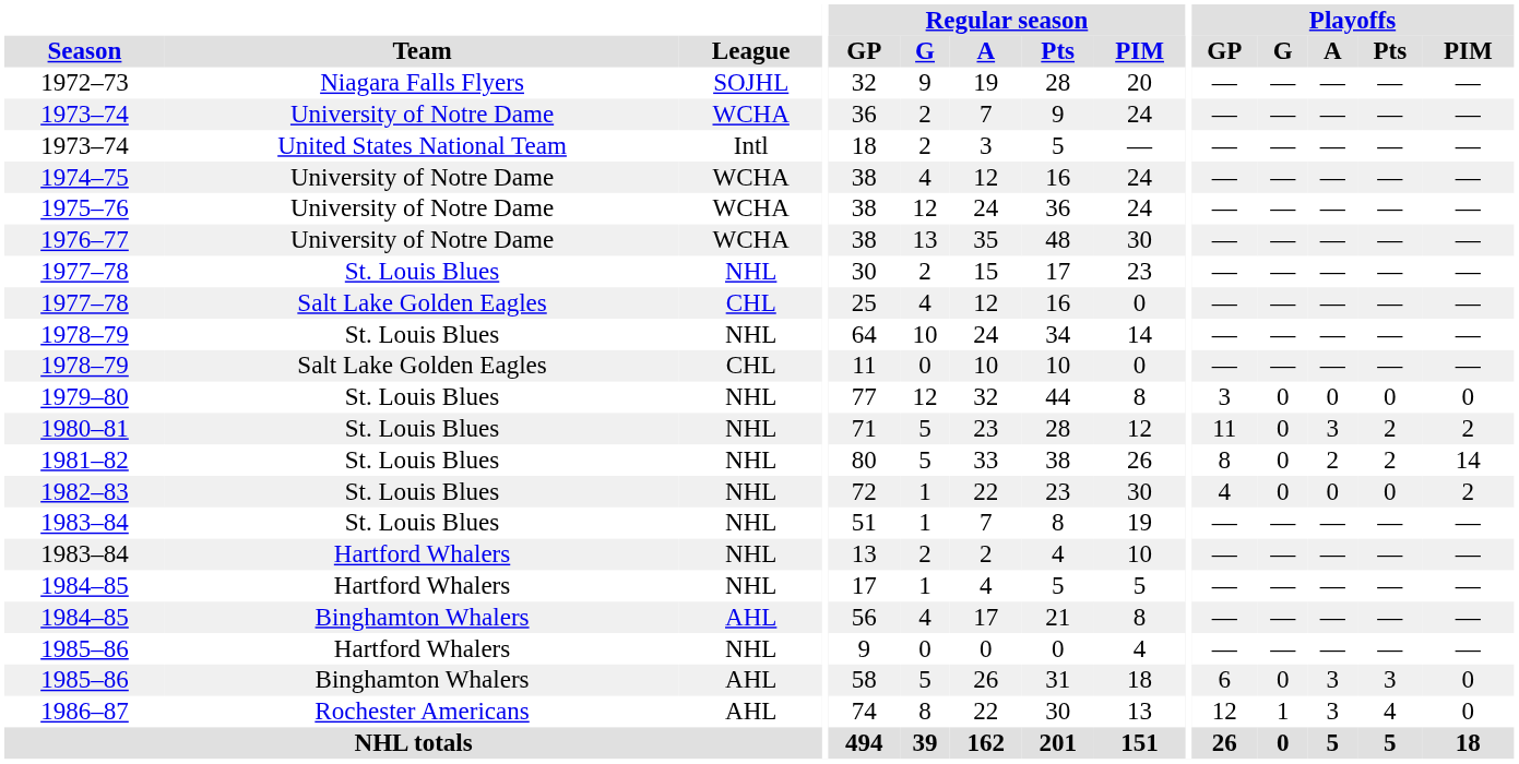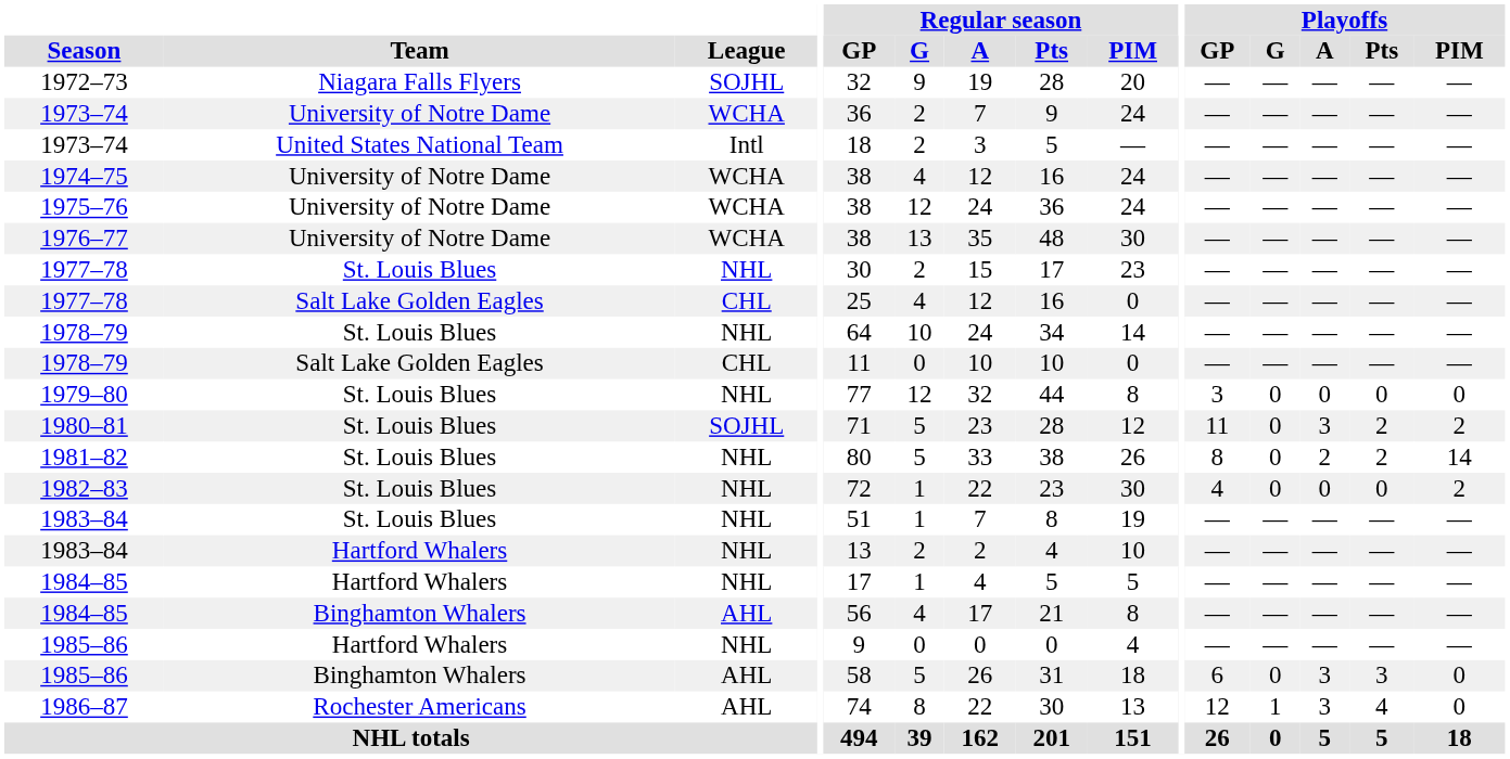 <table border="0" cellpadding="1" cellspacing="0" style="text-align:center; width:60em">
 <tr bgcolor="#e0e0e0">
 <th colspan="3" bgcolor="#ffffff"></th>
 <th rowspan="100" bgcolor="#ffffff"></th>
 <th colspan="5"><a href='#'>Regular season</a></th>
 <th rowspan="100" bgcolor="#ffffff"></th>
 <th colspan="5"><a href='#'>Playoffs</a></th>
 </tr>
 <tr bgcolor="#e0e0e0">
 <th><a href='#'>Season</a></th>
 <th>Team</th>
 <th>League</th>
 <th>GP</th>
 <th><a href='#'>G</a></th>
 <th><a href='#'>A</a></th>
 <th><a href='#'>Pts</a></th>
 <th><a href='#'>PIM</a></th>
 <th>GP</th>
 <th>G</th>
 <th>A</th>
 <th>Pts</th>
 <th>PIM</th>
 </tr>
 <tr>
 <td>1972–73</td>
 <td><a href='#'>Niagara Falls Flyers</a></td>
 <td><a href='#'>SOJHL</a></td>
 <td>32</td>
 <td>9</td>
 <td>19</td>
 <td>28</td>
 <td>20</td>
 <td>—</td>
 <td>—</td>
 <td>—</td>
 <td>—</td>
 <td>—</td>
 </tr>
 <tr bgcolor="#f0f0f0">
 <td><a href='#'>1973–74</a></td>
 <td><a href='#'>University of Notre Dame</a></td>
 <td><a href='#'>WCHA</a></td>
 <td>36</td>
 <td>2</td>
 <td>7</td>
 <td>9</td>
 <td>24</td>
 <td>—</td>
 <td>—</td>
 <td>—</td>
 <td>—</td>
 <td>—</td>
 </tr>
 <tr>
 <td>1973–74</td>
 <td><a href='#'>United States National Team</a></td>
 <td>Intl</td>
 <td>18</td>
 <td>2</td>
 <td>3</td>
 <td>5</td>
 <td>—</td>
 <td>—</td>
 <td>—</td>
 <td>—</td>
 <td>—</td>
 <td>—</td>
 </tr>
 <tr bgcolor="#f0f0f0">
 <td><a href='#'>1974–75</a></td>
 <td>University of Notre Dame</td>
 <td>WCHA</td>
 <td>38</td>
 <td>4</td>
 <td>12</td>
 <td>16</td>
 <td>24</td>
 <td>—</td>
 <td>—</td>
 <td>—</td>
 <td>—</td>
 <td>—</td>
 </tr>
 <tr>
 <td><a href='#'>1975–76</a></td>
 <td>University of Notre Dame</td>
 <td>WCHA</td>
 <td>38</td>
 <td>12</td>
 <td>24</td>
 <td>36</td>
 <td>24</td>
 <td>—</td>
 <td>—</td>
 <td>—</td>
 <td>—</td>
 <td>—</td>
 </tr>
 <tr bgcolor="#f0f0f0">
 <td><a href='#'>1976–77</a></td>
 <td>University of Notre Dame</td>
 <td>WCHA</td>
 <td>38</td>
 <td>13</td>
 <td>35</td>
 <td>48</td>
 <td>30</td>
 <td>—</td>
 <td>—</td>
 <td>—</td>
 <td>—</td>
 <td>—</td>
 </tr>
 <tr>
 <td><a href='#'>1977–78</a></td>
 <td><a href='#'>St. Louis Blues</a></td>
 <td><a href='#'>NHL</a></td>
 <td>30</td>
 <td>2</td>
 <td>15</td>
 <td>17</td>
 <td>23</td>
 <td>—</td>
 <td>—</td>
 <td>—</td>
 <td>—</td>
 <td>—</td>
 </tr>
 <tr bgcolor="#f0f0f0">
 <td><a href='#'>1977–78</a></td>
 <td><a href='#'>Salt Lake Golden Eagles</a></td>
 <td><a href='#'>CHL</a></td>
 <td>25</td>
 <td>4</td>
 <td>12</td>
 <td>16</td>
 <td>0</td>
 <td>—</td>
 <td>—</td>
 <td>—</td>
 <td>—</td>
 <td>—</td>
 </tr>
 <tr>
 <td><a href='#'>1978–79</a></td>
 <td>St. Louis Blues</td>
 <td>NHL</td>
 <td>64</td>
 <td>10</td>
 <td>24</td>
 <td>34</td>
 <td>14</td>
 <td>—</td>
 <td>—</td>
 <td>—</td>
 <td>—</td>
 <td>—</td>
 </tr>
 <tr bgcolor="#f0f0f0">
 <td><a href='#'>1978–79</a></td>
 <td>Salt Lake Golden Eagles</td>
 <td>CHL</td>
 <td>11</td>
 <td>0</td>
 <td>10</td>
 <td>10</td>
 <td>0</td>
 <td>—</td>
 <td>—</td>
 <td>—</td>
 <td>—</td>
 <td>—</td>
 </tr>
 <tr>
 <td><a href='#'>1979–80</a></td>
 <td>St. Louis Blues</td>
 <td>NHL</td>
 <td>77</td>
 <td>12</td>
 <td>32</td>
 <td>44</td>
 <td>8</td>
 <td>3</td>
 <td>0</td>
 <td>0</td>
 <td>0</td>
 <td>0</td>
 </tr>
 <tr bgcolor="#f0f0f0">
 <td><a href='#'>1980–81</a></td>
 <td>St. Louis Blues</td>
-<td>NHL</td>
+<td><a href='#'>SOJHL</a></td>
 <td>71</td>
 <td>5</td>
 <td>23</td>
 <td>28</td>
 <td>12</td>
 <td>11</td>
 <td>0</td>
 <td>3</td>
 <td>2</td>
 <td>2</td>
 </tr>
 <tr>
 <td><a href='#'>1981–82</a></td>
 <td>St. Louis Blues</td>
 <td>NHL</td>
 <td>80</td>
 <td>5</td>
 <td>33</td>
 <td>38</td>
 <td>26</td>
 <td>8</td>
 <td>0</td>
 <td>2</td>
 <td>2</td>
 <td>14</td>
 </tr>
 <tr bgcolor="#f0f0f0">
 <td><a href='#'>1982–83</a></td>
 <td>St. Louis Blues</td>
 <td>NHL</td>
 <td>72</td>
 <td>1</td>
 <td>22</td>
 <td>23</td>
 <td>30</td>
 <td>4</td>
 <td>0</td>
 <td>0</td>
 <td>0</td>
 <td>2</td>
 </tr>
 <tr>
 <td><a href='#'>1983–84</a></td>
 <td>St. Louis Blues</td>
 <td>NHL</td>
 <td>51</td>
 <td>1</td>
 <td>7</td>
 <td>8</td>
 <td>19</td>
 <td>—</td>
 <td>—</td>
 <td>—</td>
 <td>—</td>
 <td>—</td>
 </tr>
 <tr bgcolor="#f0f0f0">
 <td>1983–84</td>
 <td><a href='#'>Hartford Whalers</a></td>
 <td>NHL</td>
 <td>13</td>
 <td>2</td>
 <td>2</td>
 <td>4</td>
 <td>10</td>
 <td>—</td>
 <td>—</td>
 <td>—</td>
 <td>—</td>
 <td>—</td>
 </tr>
 <tr>
 <td><a href='#'>1984–85</a></td>
 <td>Hartford Whalers</td>
 <td>NHL</td>
 <td>17</td>
 <td>1</td>
 <td>4</td>
 <td>5</td>
 <td>5</td>
 <td>—</td>
 <td>—</td>
 <td>—</td>
 <td>—</td>
 <td>—</td>
 </tr>
 <tr bgcolor="#f0f0f0">
 <td><a href='#'>1984–85</a></td>
 <td><a href='#'>Binghamton Whalers</a></td>
 <td><a href='#'>AHL</a></td>
 <td>56</td>
 <td>4</td>
 <td>17</td>
 <td>21</td>
 <td>8</td>
 <td>—</td>
 <td>—</td>
 <td>—</td>
 <td>—</td>
 <td>—</td>
 </tr>
 <tr>
 <td><a href='#'>1985–86</a></td>
 <td>Hartford Whalers</td>
 <td>NHL</td>
 <td>9</td>
 <td>0</td>
 <td>0</td>
 <td>0</td>
 <td>4</td>
 <td>—</td>
 <td>—</td>
 <td>—</td>
 <td>—</td>
 <td>—</td>
 </tr>
 <tr bgcolor="#f0f0f0">
 <td><a href='#'>1985–86</a></td>
 <td>Binghamton Whalers</td>
 <td>AHL</td>
 <td>58</td>
 <td>5</td>
 <td>26</td>
 <td>31</td>
 <td>18</td>
 <td>6</td>
 <td>0</td>
 <td>3</td>
 <td>3</td>
 <td>0</td>
 </tr>
 <tr>
 <td><a href='#'>1986–87</a></td>
 <td><a href='#'>Rochester Americans</a></td>
 <td>AHL</td>
 <td>74</td>
 <td>8</td>
 <td>22</td>
 <td>30</td>
 <td>13</td>
 <td>12</td>
 <td>1</td>
 <td>3</td>
 <td>4</td>
 <td>0</td>
 </tr>
 <tr bgcolor="#e0e0e0">
 <th colspan="3">NHL totals</th>
 <th>494</th>
 <th>39</th>
 <th>162</th>
 <th>201</th>
 <th>151</th>
 <th>26</th>
 <th>0</th>
 <th>5</th>
 <th>5</th>
 <th>18</th>
 </tr>
 </table>
